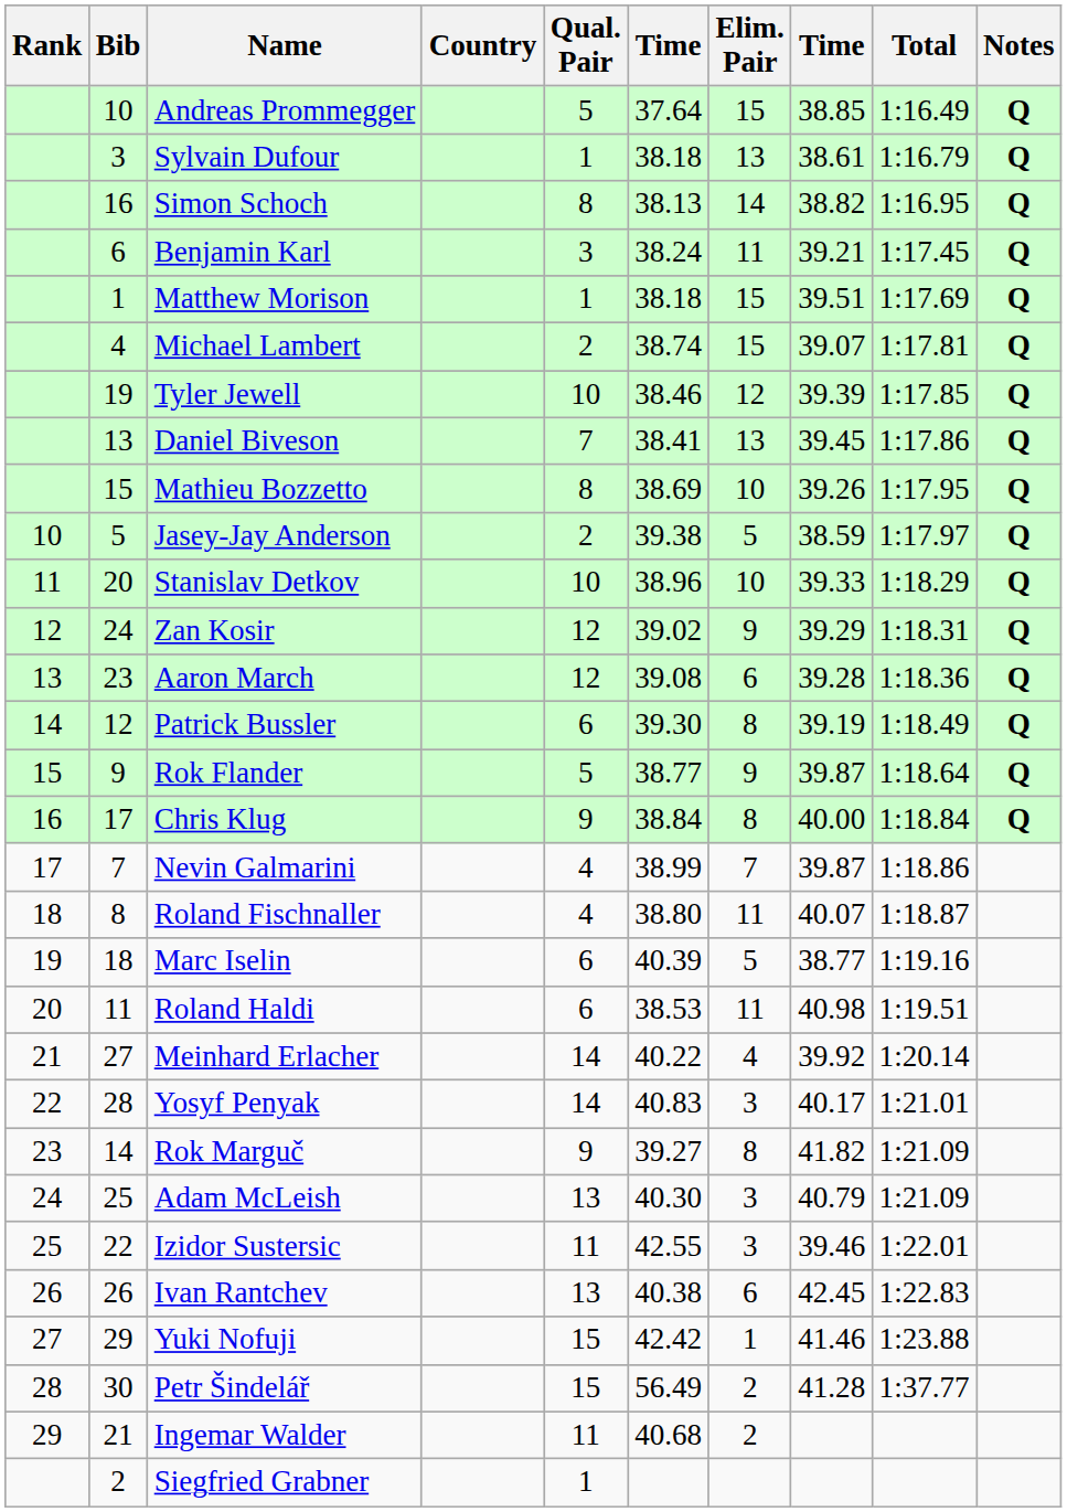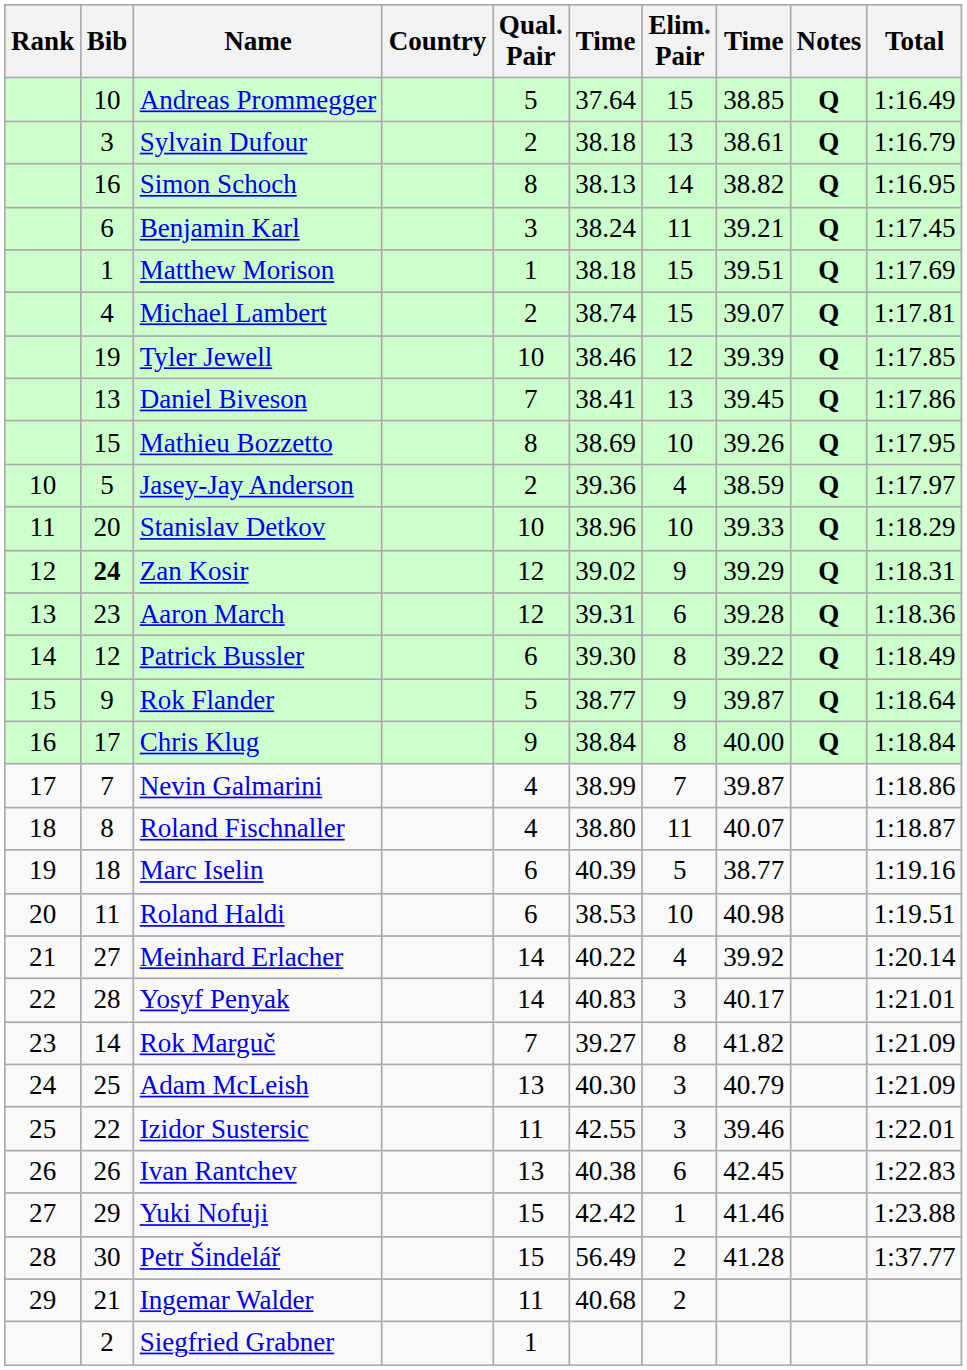 <table class="wikitable sortable" style="text-align:center">
 <tr>
 <th>Rank</th>
 <th>Bib</th>
 <th>Name</th>
 <th>Country</th>
 <th>Qual.<br> Pair</th>
 <th>Time</th>
 <th>Elim.<br> Pair</th>
 <th>Time</th>
+<th>Notes</th>
 <th>Total</th>
-<th>Notes</th>
 </tr>
 <tr bgcolor="#ccffcc">
 <td></td>
 <td>10</td>
 <td align=left><a href='#'>Andreas Prommegger</a></td>
 <td align=left></td>
 <td>5</td>
 <td>37.64</td>
 <td>15</td>
 <td>38.85</td>
+<td><strong>Q</strong></td>
 <td>1:16.49</td>
-<td><strong>Q</strong></td>
 </tr>
 <tr bgcolor="#ccffcc">
 <td></td>
 <td>3</td>
 <td align=left><a href='#'>Sylvain Dufour</a></td>
 <td align=left></td>
-<td>1</td>
+<td>2</td>
 <td>38.18</td>
 <td>13</td>
 <td>38.61</td>
+<td><strong>Q</strong></td>
 <td>1:16.79</td>
-<td><strong>Q</strong></td>
 </tr>
 <tr bgcolor="#ccffcc">
 <td></td>
 <td>16</td>
 <td align=left><a href='#'>Simon Schoch</a></td>
 <td align=left></td>
 <td>8</td>
 <td>38.13</td>
 <td>14</td>
 <td>38.82</td>
+<td><strong>Q</strong></td>
 <td>1:16.95</td>
-<td><strong>Q</strong></td>
 </tr>
 <tr bgcolor="#ccffcc">
 <td></td>
 <td>6</td>
 <td align=left><a href='#'>Benjamin Karl</a></td>
 <td align=left></td>
 <td>3</td>
 <td>38.24</td>
 <td>11</td>
 <td>39.21</td>
+<td><strong>Q</strong></td>
 <td>1:17.45</td>
-<td><strong>Q</strong></td>
 </tr>
 <tr bgcolor="#ccffcc">
 <td></td>
 <td>1</td>
 <td align=left><a href='#'>Matthew Morison</a></td>
 <td align=left></td>
 <td>1</td>
 <td>38.18</td>
 <td>15</td>
 <td>39.51</td>
+<td><strong>Q</strong></td>
 <td>1:17.69</td>
-<td><strong>Q</strong></td>
 </tr>
 <tr bgcolor="#ccffcc">
 <td></td>
 <td>4</td>
 <td align=left><a href='#'>Michael Lambert</a></td>
 <td align=left></td>
 <td>2</td>
 <td>38.74</td>
 <td>15</td>
 <td>39.07</td>
+<td><strong>Q</strong></td>
 <td>1:17.81</td>
-<td><strong>Q</strong></td>
 </tr>
 <tr bgcolor="#ccffcc">
 <td></td>
 <td>19</td>
 <td align=left><a href='#'>Tyler Jewell</a></td>
 <td align=left></td>
 <td>10</td>
 <td>38.46</td>
 <td>12</td>
 <td>39.39</td>
+<td><strong>Q</strong></td>
 <td>1:17.85</td>
-<td><strong>Q</strong></td>
 </tr>
 <tr bgcolor="#ccffcc">
 <td></td>
 <td>13</td>
 <td align=left><a href='#'>Daniel Biveson</a></td>
 <td align=left></td>
 <td>7</td>
 <td>38.41</td>
 <td>13</td>
 <td>39.45</td>
+<td><strong>Q</strong></td>
 <td>1:17.86</td>
-<td><strong>Q</strong></td>
 </tr>
 <tr bgcolor="#ccffcc">
 <td></td>
 <td>15</td>
 <td align=left><a href='#'>Mathieu Bozzetto</a></td>
 <td align=left></td>
 <td>8</td>
 <td>38.69</td>
 <td>10</td>
 <td>39.26</td>
+<td><strong>Q</strong></td>
 <td>1:17.95</td>
-<td><strong>Q</strong></td>
 </tr>
 <tr bgcolor="#ccffcc">
 <td>10</td>
 <td>5</td>
 <td align=left><a href='#'>Jasey-Jay Anderson</a></td>
 <td align=left></td>
 <td>2</td>
-<td>39.38</td>
-<td>5</td>
+<td>39.36</td>
+<td>4</td>
 <td>38.59</td>
+<td><strong>Q</strong></td>
 <td>1:17.97</td>
-<td><strong>Q</strong></td>
 </tr>
 <tr bgcolor="#ccffcc">
 <td>11</td>
 <td>20</td>
 <td align=left><a href='#'>Stanislav Detkov</a></td>
 <td align=left></td>
 <td>10</td>
 <td>38.96</td>
 <td>10</td>
 <td>39.33</td>
+<td><strong>Q</strong></td>
 <td>1:18.29</td>
-<td><strong>Q</strong></td>
 </tr>
 <tr bgcolor="#ccffcc">
 <td>12</td>
-<td>24</td>
+<td><strong>24</strong></td>
 <td align=left><a href='#'>Zan Kosir</a></td>
 <td align=left></td>
 <td>12</td>
 <td>39.02</td>
 <td>9</td>
 <td>39.29</td>
+<td><strong>Q</strong></td>
 <td>1:18.31</td>
-<td><strong>Q</strong></td>
 </tr>
 <tr bgcolor="#ccffcc">
 <td>13</td>
 <td>23</td>
 <td align=left><a href='#'>Aaron March</a></td>
 <td align=left></td>
 <td>12</td>
-<td>39.08</td>
+<td>39.31</td>
 <td>6</td>
 <td>39.28</td>
+<td><strong>Q</strong></td>
 <td>1:18.36</td>
-<td><strong>Q</strong></td>
 </tr>
 <tr bgcolor="#ccffcc">
 <td>14</td>
 <td>12</td>
 <td align=left><a href='#'>Patrick Bussler</a></td>
 <td align=left></td>
 <td>6</td>
 <td>39.30</td>
 <td>8</td>
-<td>39.19</td>
+<td>39.22</td>
+<td><strong>Q</strong></td>
 <td>1:18.49</td>
-<td><strong>Q</strong></td>
 </tr>
 <tr bgcolor="#ccffcc">
 <td>15</td>
 <td>9</td>
 <td align=left><a href='#'>Rok Flander</a></td>
 <td align=left></td>
 <td>5</td>
 <td>38.77</td>
 <td>9</td>
 <td>39.87</td>
+<td><strong>Q</strong></td>
 <td>1:18.64</td>
-<td><strong>Q</strong></td>
 </tr>
 <tr bgcolor="#ccffcc">
 <td>16</td>
 <td>17</td>
 <td align=left><a href='#'>Chris Klug</a></td>
 <td align=left></td>
 <td>9</td>
 <td>38.84</td>
 <td>8</td>
 <td>40.00</td>
+<td><strong>Q</strong></td>
 <td>1:18.84</td>
-<td><strong>Q</strong></td>
 </tr>
 <tr>
 <td>17</td>
 <td>7</td>
 <td align=left><a href='#'>Nevin Galmarini</a></td>
 <td align=left></td>
 <td>4</td>
 <td>38.99</td>
 <td>7</td>
 <td>39.87</td>
+<td></td>
 <td>1:18.86</td>
-<td></td>
 </tr>
 <tr>
 <td>18</td>
 <td>8</td>
 <td align=left><a href='#'>Roland Fischnaller</a></td>
 <td align=left></td>
 <td>4</td>
 <td>38.80</td>
 <td>11</td>
 <td>40.07</td>
+<td></td>
 <td>1:18.87</td>
-<td></td>
 </tr>
 <tr>
 <td>19</td>
 <td>18</td>
 <td align=left><a href='#'>Marc Iselin</a></td>
 <td align=left></td>
 <td>6</td>
 <td>40.39</td>
 <td>5</td>
 <td>38.77</td>
+<td></td>
 <td>1:19.16</td>
-<td></td>
 </tr>
 <tr>
 <td>20</td>
 <td>11</td>
 <td align=left><a href='#'>Roland Haldi</a></td>
 <td align=left></td>
 <td>6</td>
 <td>38.53</td>
-<td>11</td>
+<td>10</td>
 <td>40.98</td>
+<td></td>
 <td>1:19.51</td>
-<td></td>
 </tr>
 <tr>
 <td>21</td>
 <td>27</td>
 <td align=left><a href='#'>Meinhard Erlacher</a></td>
 <td align=left></td>
 <td>14</td>
 <td>40.22</td>
 <td>4</td>
 <td>39.92</td>
+<td></td>
 <td>1:20.14</td>
-<td></td>
 </tr>
 <tr>
 <td>22</td>
 <td>28</td>
 <td align=left><a href='#'>Yosyf Penyak</a></td>
 <td align=left></td>
 <td>14</td>
 <td>40.83</td>
 <td>3</td>
 <td>40.17</td>
+<td></td>
 <td>1:21.01</td>
-<td></td>
 </tr>
 <tr>
 <td>23</td>
 <td>14</td>
 <td align=left><a href='#'>Rok Marguč</a></td>
 <td align=left></td>
-<td>9</td>
+<td>7</td>
 <td>39.27</td>
 <td>8</td>
 <td>41.82</td>
+<td></td>
 <td>1:21.09</td>
-<td></td>
 </tr>
 <tr>
 <td>24</td>
 <td>25</td>
 <td align=left><a href='#'>Adam McLeish</a></td>
 <td align=left></td>
 <td>13</td>
 <td>40.30</td>
 <td>3</td>
 <td>40.79</td>
+<td></td>
 <td>1:21.09</td>
-<td></td>
 </tr>
 <tr>
 <td>25</td>
 <td>22</td>
 <td align=left><a href='#'>Izidor Sustersic</a></td>
 <td align=left></td>
 <td>11</td>
 <td>42.55</td>
 <td>3</td>
 <td>39.46</td>
+<td></td>
 <td>1:22.01</td>
-<td></td>
 </tr>
 <tr>
 <td>26</td>
 <td>26</td>
 <td align=left><a href='#'>Ivan Rantchev</a></td>
 <td align=left></td>
 <td>13</td>
 <td>40.38</td>
 <td>6</td>
 <td>42.45</td>
+<td></td>
 <td>1:22.83</td>
-<td></td>
 </tr>
 <tr>
 <td>27</td>
 <td>29</td>
 <td align=left><a href='#'>Yuki Nofuji</a></td>
 <td align=left></td>
 <td>15</td>
 <td>42.42</td>
 <td>1</td>
 <td>41.46</td>
+<td></td>
 <td>1:23.88</td>
-<td></td>
 </tr>
 <tr>
 <td>28</td>
 <td>30</td>
 <td align=left><a href='#'>Petr Šindelář</a></td>
 <td align=left></td>
 <td>15</td>
 <td>56.49</td>
 <td>2</td>
 <td>41.28</td>
+<td></td>
 <td>1:37.77</td>
-<td></td>
 </tr>
 <tr>
 <td>29</td>
 <td>21</td>
 <td align=left><a href='#'>Ingemar Walder</a></td>
 <td align=left></td>
 <td>11</td>
 <td>40.68</td>
 <td>2</td>
 <td></td>
 <td></td>
 <td></td>
 </tr>
 <tr>
 <td></td>
 <td>2</td>
 <td align=left><a href='#'>Siegfried Grabner</a></td>
 <td align=left></td>
 <td>1</td>
 <td></td>
 <td></td>
 <td></td>
 <td></td>
 <td></td>
 </tr>
 </table>
